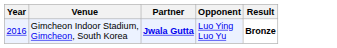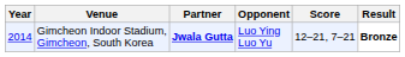 <table class="sortable wikitable" style="font-size: 90%;">
 <tr>
 <th>Year</th>
 <th>Venue</th>
 <th>Partner</th>
 <th>Opponent</th>
+<th>Score</th>
 <th>Result</th>
 </tr>
 <tr style="background:#ECF2FF">
-<td align="center"><a href='#'>2016</a></td>
+<td align="center"><a href='#'>2014</a></td>
 <td align="left">Gimcheon Indoor Stadium,<br><a href='#'>Gimcheon</a>, South Korea</td>
 <td align="left"><strong> <a href='#'>Jwala Gutta</a></strong></td>
 <td align="left"> <a href='#'>Luo Ying</a><br> <a href='#'>Luo Yu</a></td>
+<td align="left">12–21, 7–21</td>
 <td style="text-align:left; background:white"> <strong>Bronze</strong></td>
 </tr>
 </table>
